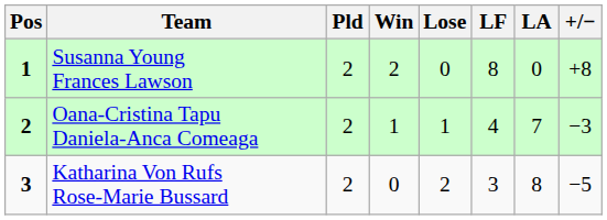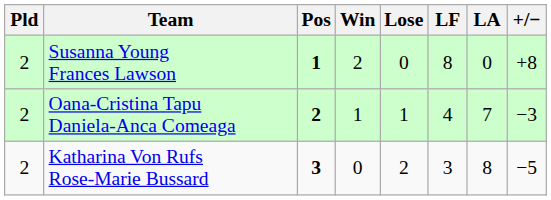 <table class="wikitable" style="font-size: 100%">
 <tr>
+<th width=25>Pld</th>
+<th width=200>Team</th>
 <th width=20>Pos</th>
-<th width=200>Team</th>
-<th width=25>Pld</th>
 <th width=25>Win</th>
 <th width=25>Lose</th>
 <th width=25>LF</th>
 <th width=25>LA</th>
 <th width=25>+/−</th>
 </tr>
 <tr align=center style="background: #ccffcc;">
+<td>2</td>
+<td align="left"> <a href='#'>Susanna Young</a><br> <a href='#'>Frances Lawson</a></td>
 <td><strong>1</strong></td>
-<td align="left"> <a href='#'>Susanna Young</a><br> <a href='#'>Frances Lawson</a></td>
-<td>2</td>
 <td>2</td>
 <td>0</td>
 <td>8</td>
 <td>0</td>
 <td>+8</td>
 </tr>
 <tr align=center style="background: #ccffcc;">
+<td>2</td>
+<td align="left"> <a href='#'>Oana-Cristina Tapu</a><br> <a href='#'>Daniela-Anca Comeaga</a></td>
 <td><strong>2</strong></td>
-<td align="left"> <a href='#'>Oana-Cristina Tapu</a><br> <a href='#'>Daniela-Anca Comeaga</a></td>
-<td>2</td>
 <td>1</td>
 <td>1</td>
 <td>4</td>
 <td>7</td>
 <td>−3</td>
 </tr>
 <tr align=center>
+<td>2</td>
+<td align="left"> <a href='#'>Katharina Von Rufs</a><br> <a href='#'>Rose-Marie Bussard</a></td>
 <td><strong>3</strong></td>
-<td align="left"> <a href='#'>Katharina Von Rufs</a><br> <a href='#'>Rose-Marie Bussard</a></td>
-<td>2</td>
 <td>0</td>
 <td>2</td>
 <td>3</td>
 <td>8</td>
 <td>−5</td>
 </tr>
 </table>
